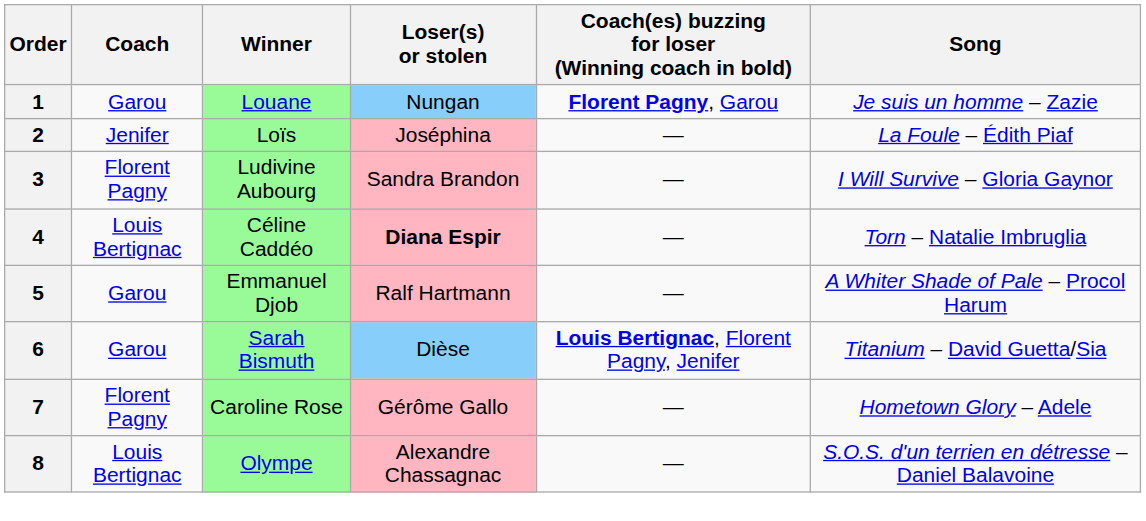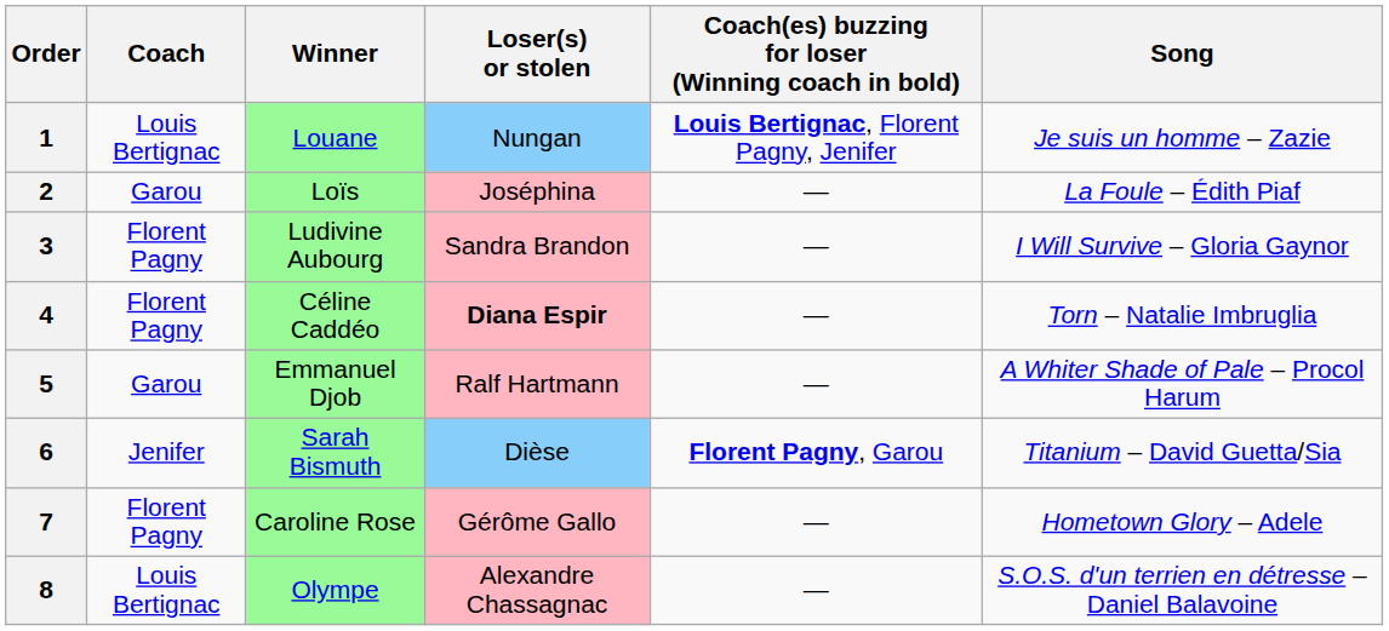 <table class="wikitable" style="font-size:100%; text-align:center">
 <tr>
 <th>Order</th>
 <th>Coach</th>
 <th>Winner</th>
 <th>Loser(s)<br>or stolen</th>
 <th>Coach(es) buzzing<br>for loser <br>(Winning coach in bold)</th>
 <th>Song</th>
 </tr>
 <tr>
 <th>1</th>
-<td><a href='#'>Garou</a></td>
+<td><a href='#'>Louis Bertignac</a></td>
 <td style="background:palegreen;text-align:center;"><a href='#'>Louane</a></td>
 <td style="background:lightskyblue;text-align:center;">Nungan</td>
-<td><strong><a href='#'>Florent Pagny</a></strong>, <a href='#'>Garou</a></td>
+<td><strong><a href='#'>Louis Bertignac</a></strong>, <a href='#'>Florent Pagny</a>, <a href='#'>Jenifer</a></td>
 <td><em><a href='#'>Je suis un homme</a></em> – <a href='#'>Zazie</a></td>
 </tr>
 <tr>
 <th>2</th>
-<td><a href='#'>Jenifer</a></td>
+<td><a href='#'>Garou</a></td>
 <td style="background:palegreen;text-align:center;">Loïs</td>
 <td style="background:lightpink;text-align:center;">Joséphina</td>
 <td>—</td>
 <td><em><a href='#'>La Foule</a></em> – <a href='#'>Édith Piaf</a></td>
 </tr>
 <tr>
 <th>3</th>
 <td><a href='#'>Florent Pagny</a></td>
 <td style="background:palegreen;text-align:center;">Ludivine Aubourg</td>
 <td style="background:lightpink;text-align:center;">Sandra Brandon</td>
 <td>—</td>
 <td><em><a href='#'>I Will Survive</a></em> – <a href='#'>Gloria Gaynor</a></td>
 </tr>
 <tr>
 <th>4</th>
-<td><a href='#'>Louis Bertignac</a></td>
+<td><a href='#'>Florent Pagny</a></td>
 <td style="background:palegreen;text-align:center;">Céline Caddéo</td>
 <td style="background:lightpink;text-align:center;"><strong>Diana Espir</strong></td>
 <td>—</td>
 <td><em><a href='#'>Torn</a></em> – <a href='#'>Natalie Imbruglia</a></td>
 </tr>
 <tr>
 <th>5</th>
 <td><a href='#'>Garou</a></td>
 <td style="background:palegreen;text-align:center;">Emmanuel Djob</td>
 <td style="background:lightpink;text-align:center;">Ralf Hartmann</td>
 <td>—</td>
 <td><em><a href='#'>A Whiter Shade of Pale</a></em> – <a href='#'>Procol Harum</a></td>
 </tr>
 <tr>
 <th>6</th>
-<td><a href='#'>Garou</a></td>
+<td><a href='#'>Jenifer</a></td>
 <td style="background:palegreen;text-align:center;"><a href='#'>Sarah Bismuth</a></td>
 <td style="background:lightskyblue;text-align:center;">Dièse</td>
-<td><strong><a href='#'>Louis Bertignac</a></strong>, <a href='#'>Florent Pagny</a>, <a href='#'>Jenifer</a></td>
+<td><strong><a href='#'>Florent Pagny</a></strong>, <a href='#'>Garou</a></td>
 <td><em><a href='#'>Titanium</a></em> – <a href='#'>David Guetta</a>/<a href='#'>Sia</a></td>
 </tr>
 <tr>
 <th>7</th>
 <td><a href='#'>Florent Pagny</a></td>
 <td style="background:palegreen;text-align:center;">Caroline Rose</td>
 <td style="background:lightpink;text-align:center;">Gérôme Gallo</td>
 <td>—</td>
 <td><em><a href='#'>Hometown Glory</a></em> – <a href='#'>Adele</a></td>
 </tr>
 <tr>
 <th>8</th>
 <td><a href='#'>Louis Bertignac</a></td>
 <td style="background:palegreen;text-align:center;"><a href='#'>Olympe</a></td>
 <td style="background:lightpink;text-align:center;">Alexandre Chassagnac</td>
 <td>—</td>
 <td><em><a href='#'>S.O.S. d'un terrien en détresse</a></em> – <a href='#'>Daniel Balavoine</a></td>
 </tr>
 </table>
